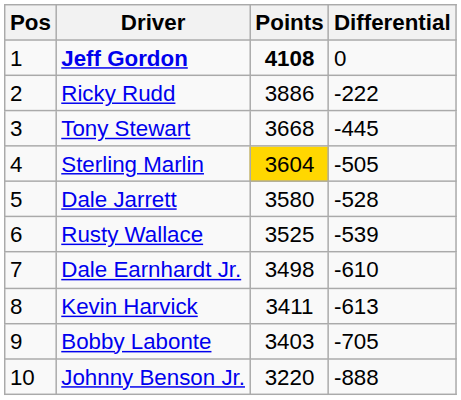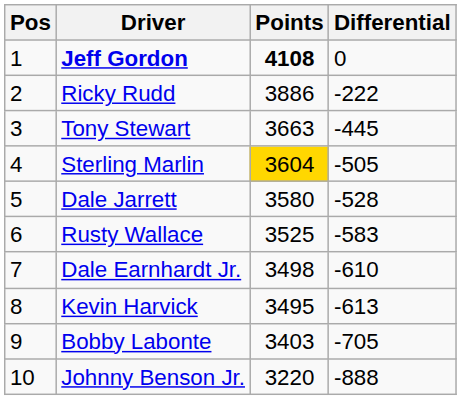 <table class="sortable wikitable " style="font-size: 95%;">
 <tr>
 <th>Pos</th>
 <th>Driver</th>
 <th>Points</th>
 <th>Differential</th>
 </tr>
 <tr>
 <td>1 </td>
 <td><strong><a href='#'>Jeff Gordon</a></strong></td>
 <td style="text-align:center;"><strong>4108</strong></td>
 <td>0</td>
 </tr>
 <tr>
 <td>2 </td>
 <td><a href='#'>Ricky Rudd</a></td>
 <td style="text-align:center;">3886</td>
 <td>-222</td>
 </tr>
 <tr>
 <td>3 </td>
 <td><a href='#'>Tony Stewart</a></td>
-<td style="text-align:center;">3668</td>
+<td style="text-align:center;">3663</td>
 <td>-445</td>
 </tr>
 <tr>
 <td>4 </td>
 <td><a href='#'>Sterling Marlin</a></td>
 <td style="background: gold; text-align:center;">3604</td>
 <td>-505</td>
 </tr>
 <tr>
 <td>5 </td>
 <td><a href='#'>Dale Jarrett</a></td>
 <td style="text-align:center;">3580</td>
 <td>-528</td>
 </tr>
 <tr>
 <td>6 </td>
 <td><a href='#'>Rusty Wallace</a></td>
 <td style="text-align:center;">3525</td>
-<td>-539</td>
+<td>-583</td>
 </tr>
 <tr>
 <td>7 </td>
 <td><a href='#'>Dale Earnhardt Jr.</a></td>
 <td style="text-align:center;">3498</td>
 <td>-610</td>
 </tr>
 <tr>
 <td>8 </td>
 <td><a href='#'>Kevin Harvick</a></td>
-<td style="text-align:center;">3411</td>
+<td style="text-align:center;">3495</td>
 <td>-613</td>
 </tr>
 <tr>
 <td>9 </td>
 <td><a href='#'>Bobby Labonte</a></td>
 <td style="text-align:center;">3403</td>
 <td>-705</td>
 </tr>
 <tr>
 <td>10 </td>
 <td><a href='#'>Johnny Benson Jr.</a></td>
 <td style="text-align:center;">3220</td>
 <td>-888</td>
 </tr>
 </table>
